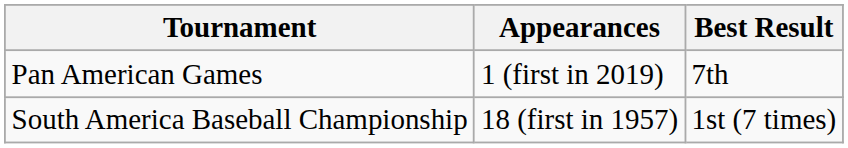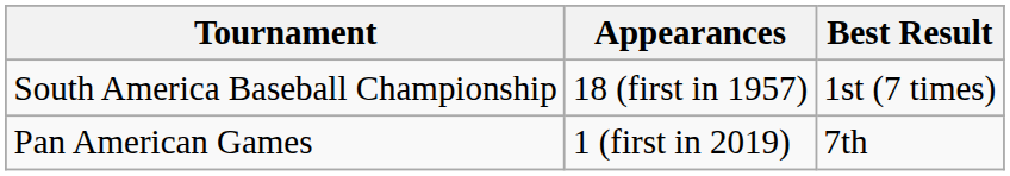 <table class="wikitable">
 <tr>
 <th>Tournament</th>
 <th>Appearances</th>
 <th>Best Result</th>
 </tr>
 <tr>
+<td>South America Baseball Championship</td>
+<td>18 (first in 1957)</td>
+<td>1st (7 times)</td>
+</tr>
+<tr>
 <td>Pan American Games</td>
 <td>1 (first in 2019)</td>
 <td>7th</td>
 </tr>
-<tr>
-<td>South America Baseball Championship</td>
-<td>18 (first in 1957)</td>
-<td>1st (7 times)</td>
-</tr>
 </table>
